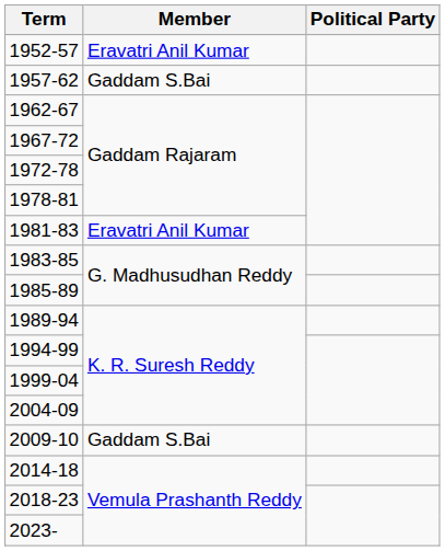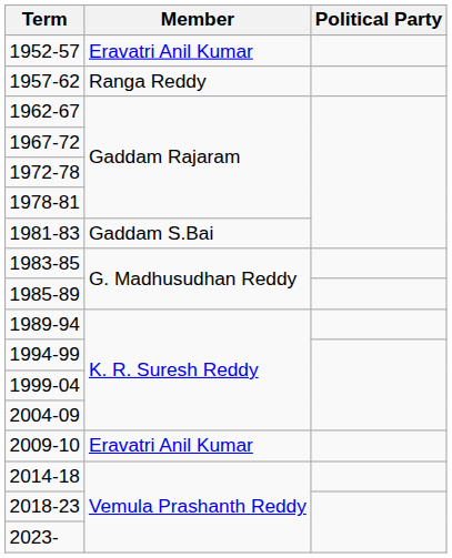 <table class="wikitable">
 <tr>
 <th>Term</th>
 <th>Member</th>
 <th colspan="2">Political Party</th>
 </tr>
 <tr>
 <td>1952-57</td>
 <td><a href='#'>Eravatri Anil Kumar</a></td>
 <td></td>
 </tr>
 <tr>
 <td>1957-62</td>
-<td>Gaddam S.Bai</td>
+<td>Ranga Reddy</td>
 <td></td>
 </tr>
 <tr>
 <td>1962-67</td>
 <td rowspan="4">Gaddam Rajaram</td>
 </tr>
 <tr>
 <td>1967-72</td>
 </tr>
 <tr>
 <td>1972-78</td>
 </tr>
 <tr>
 <td>1978-81</td>
 </tr>
 <tr>
 <td>1981-83</td>
-<td><a href='#'>Eravatri Anil Kumar</a></td>
+<td>Gaddam S.Bai</td>
 </tr>
 <tr>
 <td>1983-85</td>
 <td rowspan="2">G. Madhusudhan Reddy</td>
 <td></td>
 </tr>
 <tr>
 <td>1985-89</td>
 </tr>
 <tr>
 <td>1989-94</td>
 <td rowspan="4"><a href='#'>K. R. Suresh Reddy</a></td>
 <td></td>
 </tr>
 <tr>
 <td>1994-99</td>
 </tr>
 <tr>
 <td>1999-04</td>
 </tr>
 <tr>
 <td>2004-09</td>
 </tr>
 <tr>
 <td>2009-10</td>
-<td>Gaddam S.Bai</td>
+<td><a href='#'>Eravatri Anil Kumar</a></td>
 <td></td>
 </tr>
 <tr>
 <td>2014-18</td>
 <td rowspan="3"><a href='#'>Vemula Prashanth Reddy</a></td>
 <td></td>
 </tr>
 <tr>
 <td>2018-23</td>
 </tr>
 <tr>
 <td>2023-</td>
 </tr>
 </table>
